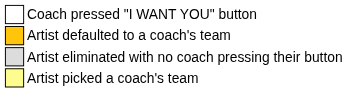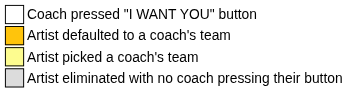 <table class="toccolours" style="font-size: 90%; white-space: nowrap;">
 <tr>
 <td style="background:white; border: 1px solid black;"> <strong></strong> </td>
 <td>Coach pressed "I WANT YOU" button</td>
 </tr>
 <tr>
 <td style="background:#FFC40C; border: 1px solid black">    </td>
 <td>Artist defaulted to a coach's team</td>
 </tr>
 <tr>
+<td style="background:#fdfc8f; border: 1px solid black;">    </td>
+<td style="padding-right: 8px">Artist picked a coach's team</td>
+</tr>
+<tr>
 <td style="background:#DCDCDC; border: 1px solid black">    </td>
 <td>Artist eliminated with no coach pressing their button</td>
 </tr>
 <tr>
-<td style="background:#fdfc8f; border: 1px solid black;">    </td>
-<td style="padding-right: 8px">Artist picked a coach's team</td>
-</tr>
-<tr>
 </tr>
 </table>
